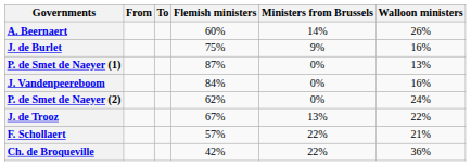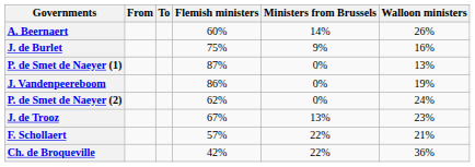 <table class="sortable wikitable">
 <tr>
 <th scope="col">Governments</th>
 <th scope="col">From</th>
 <th scope="col">To</th>
 <th scope="col">Flemish ministers</th>
 <th scope="col">Ministers from Brussels</th>
 <th scope="col">Walloon ministers</th>
 </tr>
 <tr>
 <th scope="row" style="text-align: left;"><a href='#'>A. Beernaert</a></th>
 <td></td>
 <td></td>
 <td style="text-align: center;">60%</td>
 <td style="text-align: center;">14%</td>
 <td style="text-align: center;">26%</td>
 </tr>
 <tr>
 <th scope="row" style="text-align: left;"><a href='#'>J. de Burlet</a></th>
 <td></td>
 <td></td>
 <td style="text-align: center;">75%</td>
 <td style="text-align: center;">9%</td>
 <td style="text-align: center;">16%</td>
 </tr>
 <tr>
 <th scope="row" style="text-align: left;"><a href='#'>P. de Smet de Naeyer</a> (1)</th>
 <td></td>
 <td></td>
 <td style="text-align: center;">87%</td>
 <td style="text-align: center;">0%</td>
 <td style="text-align: center;">13%</td>
 </tr>
 <tr>
 <th scope="row" style="text-align: left;"><a href='#'>J. Vandenpeereboom</a></th>
 <td></td>
 <td></td>
-<td style="text-align: center;">84%</td>
+<td style="text-align: center;">86%</td>
 <td style="text-align: center;">0%</td>
-<td style="text-align: center;">16%</td>
+<td style="text-align: center;">19%</td>
 </tr>
 <tr>
 <th scope="row" style="text-align: left;"><a href='#'>P. de Smet de Naeyer</a> (2)</th>
 <td></td>
 <td></td>
 <td style="text-align: center;">62%</td>
 <td style="text-align: center;">0%</td>
 <td style="text-align: center;">24%</td>
 </tr>
 <tr>
 <th scope="row" style="text-align: left;"><a href='#'>J. de Trooz</a></th>
 <td></td>
 <td></td>
 <td style="text-align: center;">67%</td>
 <td style="text-align: center;">13%</td>
-<td style="text-align: center;">22%</td>
+<td style="text-align: center;">23%</td>
 </tr>
 <tr>
 <th scope="row" style="text-align: left;"><a href='#'>F. Schollaert</a></th>
 <td></td>
 <td></td>
 <td style="text-align: center;">57%</td>
 <td style="text-align: center;">22%</td>
 <td style="text-align: center;">21%</td>
 </tr>
 <tr>
 <th scope="row" style="text-align: left;"><a href='#'>Ch. de Broqueville</a></th>
 <td></td>
 <td></td>
 <td style="text-align: center;">42%</td>
 <td style="text-align: center;">22%</td>
 <td style="text-align: center;">36%</td>
 </tr>
 </table>
